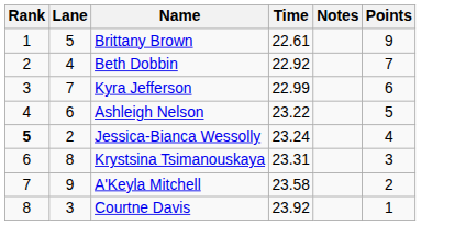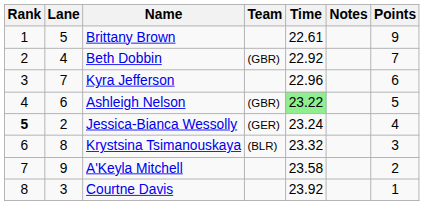 <table class="wikitable sortable" style="text-align:center">
 <tr>
 <th>Rank</th>
 <th>Lane</th>
 <th>Name</th>
+<th>Team</th>
 <th>Time</th>
 <th>Notes</th>
 <th>Points</th>
 </tr>
 <tr>
 <td>1</td>
 <td>5</td>
 <td align=left><a href='#'>Brittany Brown</a></td>
+<td align=left></td>
 <td>22.61</td>
 <td></td>
 <td>9</td>
 </tr>
 <tr>
 <td>2</td>
 <td>4</td>
 <td align=left><a href='#'>Beth Dobbin</a></td>
+<td align=left> <small>(GBR)</small></td>
 <td>22.92</td>
 <td></td>
 <td>7</td>
 </tr>
 <tr>
 <td>3</td>
 <td>7</td>
 <td align=left><a href='#'>Kyra Jefferson</a></td>
-<td>22.99</td>
+<td align=left></td>
+<td>22.96</td>
 <td></td>
 <td>6</td>
 </tr>
 <tr>
 <td>4</td>
 <td>6</td>
 <td align=left><a href='#'>Ashleigh Nelson</a></td>
-<td>23.22</td>
+<td align=left> <small>(GBR)</small></td>
+<td style="background: lightgreen;">23.22</td>
 <td></td>
 <td>5</td>
 </tr>
 <tr>
 <td><strong>5</strong></td>
 <td>2</td>
 <td align=left><a href='#'>Jessica-Bianca Wessolly</a></td>
+<td align=left> <small>(GER)</small></td>
 <td>23.24</td>
 <td></td>
 <td>4</td>
 </tr>
 <tr>
 <td>6</td>
 <td>8</td>
 <td align=left><a href='#'>Krystsina Tsimanouskaya</a></td>
-<td>23.31</td>
+<td align=left> <small>(BLR)</small></td>
+<td>23.32</td>
 <td></td>
 <td>3</td>
 </tr>
 <tr>
 <td>7</td>
 <td>9</td>
 <td align=left><a href='#'>A'Keyla Mitchell</a></td>
+<td align=left></td>
 <td>23.58</td>
 <td></td>
 <td>2</td>
 </tr>
 <tr>
 <td>8</td>
 <td>3</td>
 <td align=left><a href='#'>Courtne Davis</a></td>
+<td align=left></td>
 <td>23.92</td>
 <td></td>
 <td>1</td>
 </tr>
 </table>
